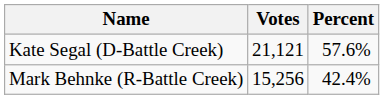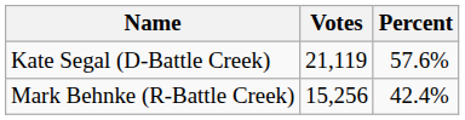 <table class="wikitable">
 <tr>
 <th>Name</th>
 <th>Votes</th>
 <th>Percent</th>
 </tr>
 <tr>
 <td>Kate Segal (D-Battle Creek)</td>
-<td>21,121</td>
+<td>21,119</td>
 <td>  57.6%</td>
 </tr>
 <tr>
 <td>Mark Behnke (R-Battle Creek)</td>
 <td>15,256</td>
 <td>  42.4%</td>
 </tr>
 </table>
